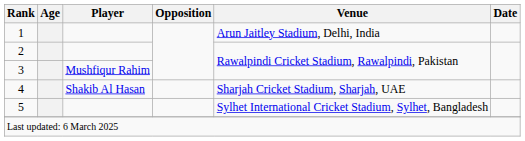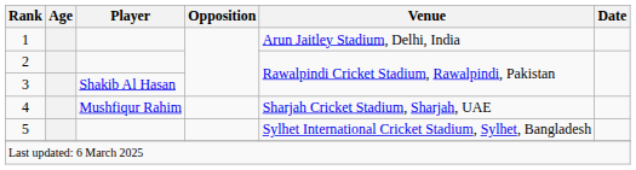 <table class="wikitable plainrowheaders sortable">
 <tr>
 <th scope=col>Rank</th>
 <th scope=col>Age</th>
 <th scope=col>Player</th>
 <th scope=col>Opposition</th>
 <th scope=col>Venue</th>
 <th scope=col>Date</th>
 </tr>
 <tr>
 <td align=center>1</td>
 <th scope=row style=text-align:center;></th>
 <td></td>
 <td rowspan=3></td>
 <td><a href='#'>Arun Jaitley Stadium</a>, Delhi, India</td>
 <td></td>
 </tr>
 <tr>
 <td align=center>2</td>
 <th scope=row style=text-align:center;></th>
 <td></td>
 <td rowspan=2><a href='#'>Rawalpindi Cricket Stadium</a>, <a href='#'>Rawalpindi</a>, Pakistan</td>
 <td rowspan=2></td>
 </tr>
 <tr>
 <td align=center>3</td>
 <th scope=row style=text-align:center;></th>
-<td><a href='#'>Mushfiqur Rahim</a></td>
+<td><a href='#'>Shakib Al Hasan</a></td>
 </tr>
 <tr>
 <td align=center>4</td>
 <th scope=row style=text-align:center;></th>
-<td><a href='#'>Shakib Al Hasan</a></td>
+<td><a href='#'>Mushfiqur Rahim</a></td>
 <td></td>
 <td><a href='#'>Sharjah Cricket Stadium</a>, <a href='#'>Sharjah</a>, UAE</td>
 <td></td>
 </tr>
 <tr>
 <td align=center>5</td>
 <th scope=row style=text-align:center;></th>
 <td></td>
 <td></td>
 <td><a href='#'>Sylhet International Cricket Stadium</a>, <a href='#'>Sylhet</a>, Bangladesh</td>
 <td></td>
 </tr>
 <tr>
 </tr>
 <tr class=sortbottom>
 <td colspan=7><small>Last updated: 6 March 2025</small></td>
 </tr>
 </table>
